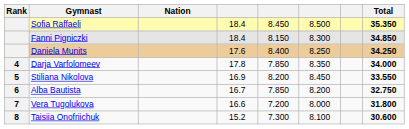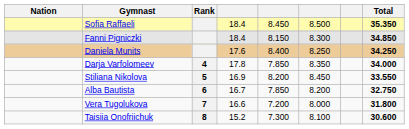 <table class="wikitable sortable" style="text-align:center; font-size:85%">
 <tr>
+<th ! scope="col" style="width:120px;">Nation</th>
+<th ! scope="col" style="width:170px;">Gymnast</th>
 <th scope="col" style="width:20px;">Rank</th>
-<th ! scope="col" style="width:170px;">Gymnast</th>
-<th ! scope="col" style="width:120px;">Nation</th>
 <th ! scope="col" style="width:60px;"></th>
 <th ! scope="col" style="width:60px;"></th>
 <th ! scope="col" style="width:60px;"></th>
 <th ! scope="col" style="width:30px;"></th>
 <th ! scope="col" style="width:60px;">Total</th>
 </tr>
 <tr bgcolor=fffcaf>
+<td align=left></td>
+<td align=left><a href='#'>Sofia Raffaeli</a></td>
 <th scope=row></th>
-<td align=left><a href='#'>Sofia Raffaeli</a></td>
-<td align=left></td>
 <td>18.4</td>
 <td>8.450</td>
 <td>8.500</td>
 <td></td>
 <td><strong>35.350</strong></td>
 </tr>
 <tr bgcolor=e5e5e5>
+<td align=left></td>
+<td align=left><a href='#'>Fanni Pigniczki</a></td>
 <th scope=row></th>
-<td align=left><a href='#'>Fanni Pigniczki</a></td>
-<td align=left></td>
 <td>18.4</td>
 <td>8.150</td>
 <td>8.300</td>
 <td></td>
 <td><strong>34.850</strong></td>
 </tr>
 <tr bgcolor=eecc99>
+<td align=left></td>
+<td align=left><a href='#'>Daniela Munits</a></td>
 <th scope=row></th>
-<td align=left><a href='#'>Daniela Munits</a></td>
-<td align=left></td>
 <td>17.6</td>
 <td>8.400</td>
 <td>8.250</td>
 <td></td>
 <td><strong>34.250</strong></td>
 </tr>
 <tr>
+<td align=left></td>
+<td align=left><a href='#'>Darja Varfolomeev</a></td>
 <th scope=row>4</th>
-<td align=left><a href='#'>Darja Varfolomeev</a></td>
-<td align=left></td>
 <td>17.8</td>
 <td>7.850</td>
 <td>8.350</td>
 <td></td>
 <td><strong>34.000</strong></td>
 </tr>
 <tr>
+<td align=left></td>
+<td align=left><a href='#'>Stiliana Nikolova</a></td>
 <th scope=row>5</th>
-<td align=left><a href='#'>Stiliana Nikolova</a></td>
-<td align=left></td>
 <td>16.9</td>
 <td>8.200</td>
 <td>8.450</td>
 <td></td>
 <td><strong>33.550</strong></td>
 </tr>
 <tr>
+<td align=left></td>
+<td align=left><a href='#'>Alba Bautista</a></td>
 <th scope=row>6</th>
-<td align=left><a href='#'>Alba Bautista</a></td>
-<td align=left></td>
 <td>16.7</td>
 <td>7.850</td>
 <td>8.200</td>
 <td></td>
 <td><strong>32.750</strong></td>
 </tr>
 <tr>
+<td align=left></td>
+<td align=left><a href='#'>Vera Tugolukova</a></td>
 <th scope=row>7</th>
-<td align=left><a href='#'>Vera Tugolukova</a></td>
-<td align=left></td>
 <td>16.6</td>
 <td>7.200</td>
 <td>8.000</td>
 <td></td>
 <td><strong>31.800</strong></td>
 </tr>
 <tr>
+<td align=left></td>
+<td align=left><a href='#'>Taisiia Onofriichuk</a></td>
 <th scope=row>8</th>
-<td align=left><a href='#'>Taisiia Onofriichuk</a></td>
-<td align=left></td>
 <td>15.2</td>
 <td>7.300</td>
 <td>8.100</td>
 <td></td>
 <td><strong>30.600</strong></td>
 </tr>
 </table>
